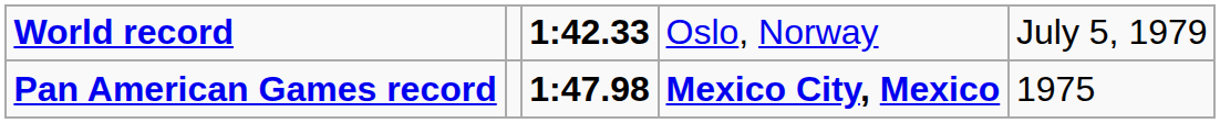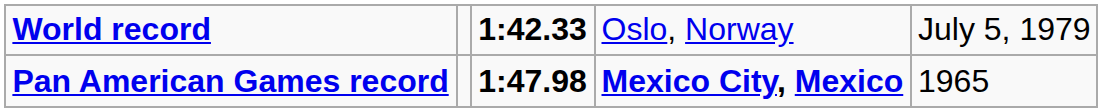 <table class="wikitable">
 <tr>
 <td><strong><a href='#'>World record</a></strong></td>
 <td></td>
 <td><strong>1:42.33</strong></td>
 <td><a href='#'>Oslo</a>, <a href='#'>Norway</a></td>
 <td>July 5, 1979</td>
 </tr>
 <tr>
 <td><strong><a href='#'>Pan American Games record</a></strong></td>
 <td></td>
 <td><strong>1:47.98</strong></td>
 <td><strong><a href='#'>Mexico City</a>, <a href='#'>Mexico</a></strong></td>
-<td>1975</td>
+<td>1965</td>
 </tr>
 </table>
